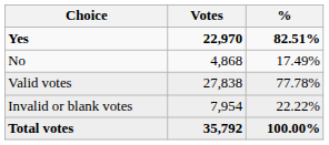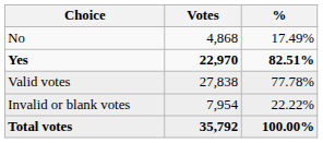 <table class="wikitable">
 <tr>
 <th style=width:11em>Choice</th>
 <th style=width:5em>Votes</th>
 <th style=width:5em>%</th>
 </tr>
 <tr>
+<td> No</td>
+<td style="text-align: right;">4,868</td>
+<td style="text-align: right;">17.49%</td>
+</tr>
+<tr>
 <td> <strong>Yes</strong></td>
 <td style="text-align: right;"><strong>22,970</strong></td>
 <td style="text-align: right;"><strong>82.51%</strong></td>
-</tr>
-<tr>
-<td> No</td>
-<td style="text-align: right;">4,868</td>
-<td style="text-align: right;">17.49%</td>
 </tr>
 <tr style="background-color:#eeeeee" |>
 <td>Valid votes</td>
 <td style="text-align: right;">27,838</td>
 <td style="text-align: right;">77.78%</td>
 </tr>
 <tr style="background-color:#eeeeee" |>
 <td>Invalid or blank votes</td>
 <td style="text-align: right;">7,954</td>
 <td style="text-align: right;">22.22%</td>
 </tr>
 <tr style="background-color:#eeeeee" |>
 <td><strong>Total votes </strong></td>
 <td style="text-align: right;"><strong>35,792</strong></td>
 <td style="text-align: right;"><strong>100.00%</strong></td>
 </tr>
 </table>
